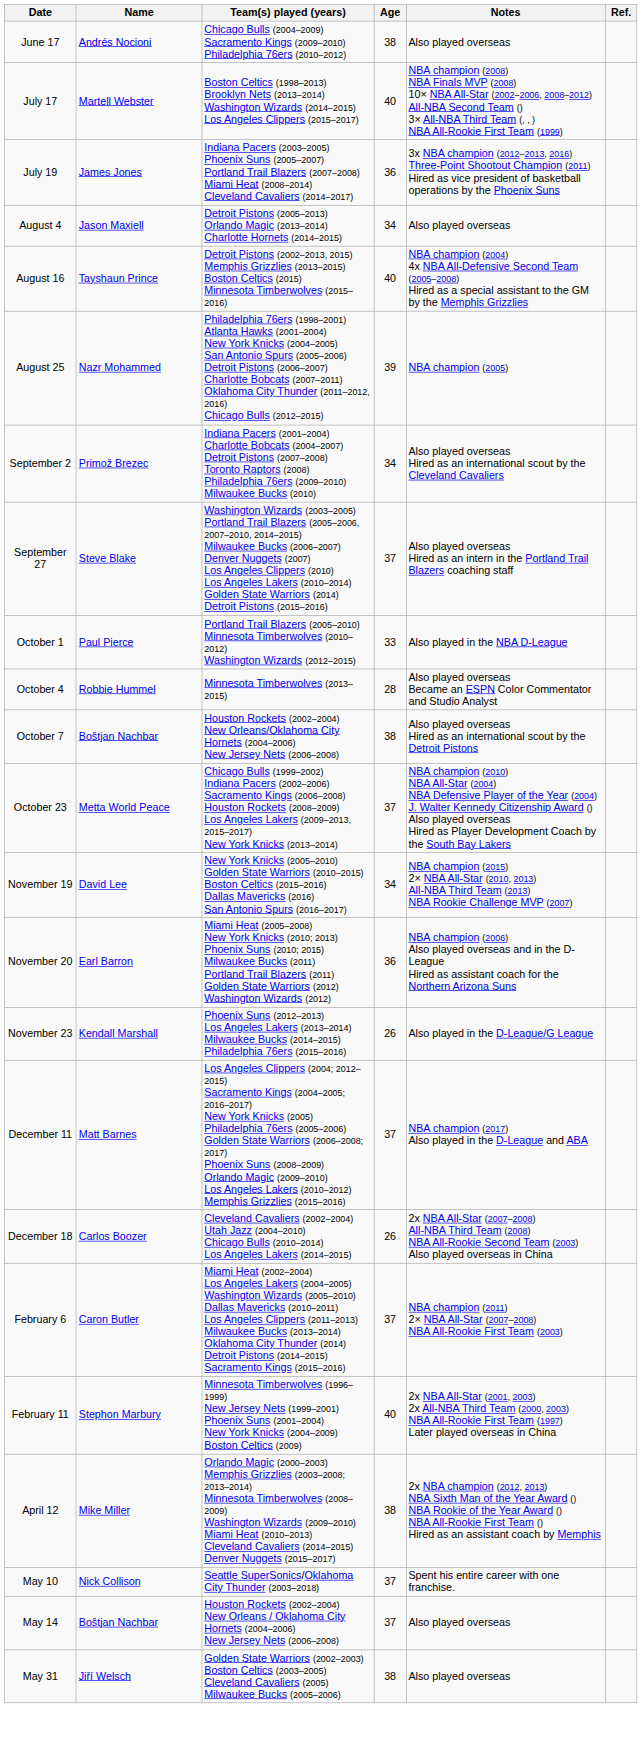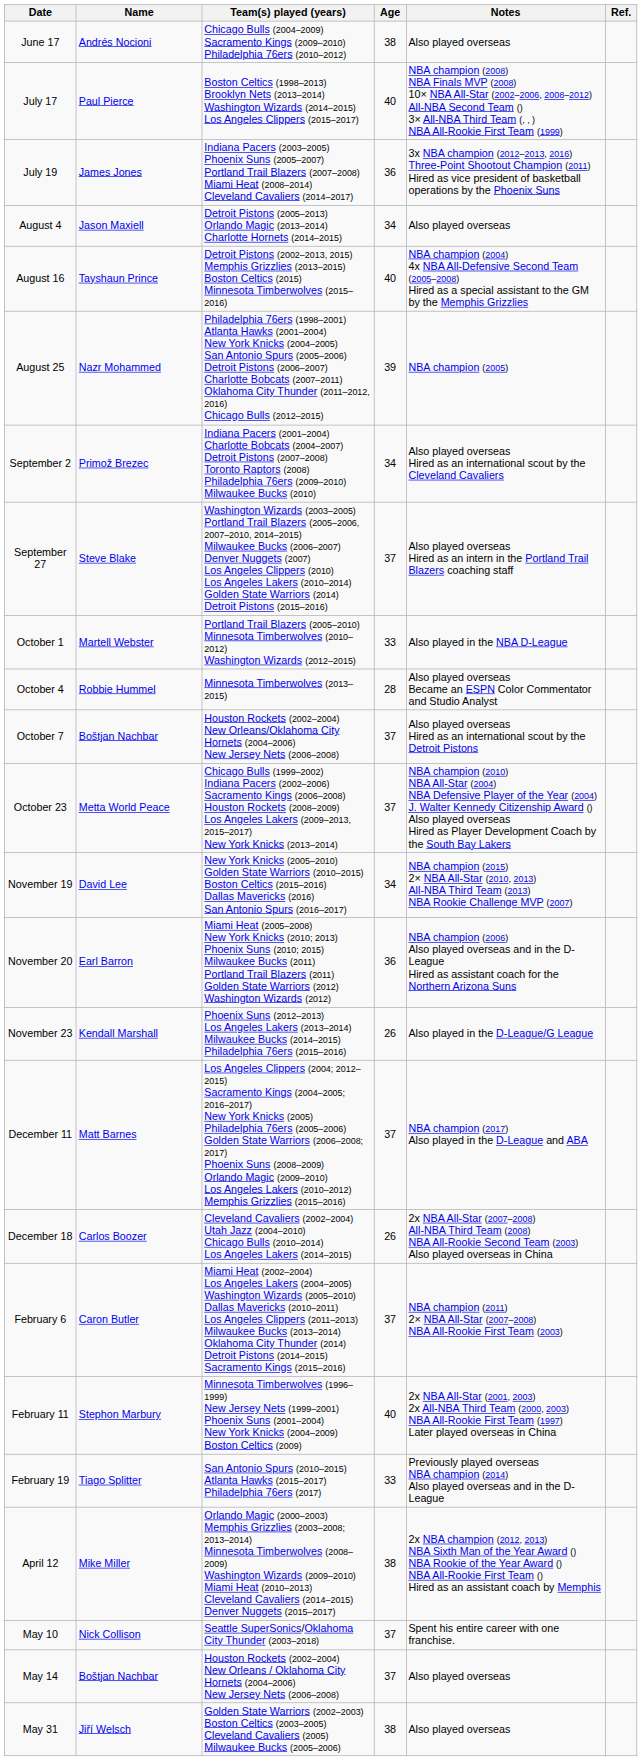 <table class="wikitable">
 <tr>
 <th style="width:100px">Date</th>
 <th style="width:180px">Name</th>
 <th style="width:250px">Team(s) played (years)</th>
 <th style="width:40px">Age</th>
 <th style="width:290px">Notes</th>
 <th style="width:40px">Ref.</th>
 </tr>
 <tr>
 <td align=center>June 17</td>
 <td><a href='#'>Andrés Nocioni</a></td>
 <td><a href='#'>Chicago Bulls</a> <small>(2004–2009)</small><br><a href='#'>Sacramento Kings</a> <small>(2009–2010)</small><br><a href='#'>Philadelphia 76ers</a> <small>(2010–2012)</small></td>
 <td align=center>38</td>
 <td>Also played overseas</td>
 <td align=center></td>
 </tr>
 <tr>
 <td align=center>July 17</td>
-<td><a href='#'>Martell Webster</a></td>
+<td><a href='#'>Paul Pierce</a></td>
 <td><a href='#'>Boston Celtics</a> <small>(1998–2013)</small><br><a href='#'>Brooklyn Nets</a> <small>(2013–2014)</small><br><a href='#'>Washington Wizards</a> <small>(2014–2015)</small><br><a href='#'>Los Angeles Clippers</a> <small>(2015–2017)</small></td>
 <td align=center>40</td>
 <td><a href='#'>NBA champion</a> <small>(<a href='#'>2008</a>)</small><br> <a href='#'>NBA Finals MVP</a> <small>(<a href='#'>2008</a>)</small><br>10× <a href='#'>NBA All-Star</a> <small>(<a href='#'>2002</a>–<a href='#'>2006</a>, <a href='#'>2008</a>–<a href='#'>2012</a>)</small><br><a href='#'>All-NBA Second Team</a> <small>()</small><br>3× <a href='#'>All-NBA Third Team</a> <small>(, , )</small><br><a href='#'>NBA All-Rookie First Team</a> <small>(<a href='#'>1999</a>)</small></td>
 <td align=center></td>
 </tr>
 <tr>
 <td align=center>July 19</td>
 <td><a href='#'>James Jones</a></td>
 <td><a href='#'>Indiana Pacers</a> <small>(2003–2005)</small><br><a href='#'>Phoenix Suns</a> <small>(2005–2007)</small><br><a href='#'>Portland Trail Blazers</a> <small>(2007–2008)</small><br><a href='#'>Miami Heat</a> <small>(2008–2014)</small><br><a href='#'>Cleveland Cavaliers</a> <small>(2014–2017)</small></td>
 <td align=center>36</td>
 <td>3x <a href='#'>NBA champion</a> <small>(<a href='#'>2012</a>–<a href='#'>2013</a>, <a href='#'>2016</a>)</small><br><a href='#'>Three-Point Shootout Champion</a> <small>(<a href='#'>2011</a>)</small><br>Hired as vice president of basketball<br>operations by the <a href='#'>Phoenix Suns</a></td>
 <td align=center></td>
 </tr>
 <tr>
 <td align=center>August 4</td>
 <td><a href='#'>Jason Maxiell</a></td>
 <td><a href='#'>Detroit Pistons</a> <small>(2005–2013)</small><br><a href='#'>Orlando Magic</a> <small>(2013–2014)</small><br><a href='#'>Charlotte Hornets</a> <small>(2014–2015)</small></td>
 <td align=center>34</td>
 <td>Also played overseas</td>
 <td align=center></td>
 </tr>
 <tr>
 <td align=center>August 16</td>
 <td><a href='#'>Tayshaun Prince</a></td>
 <td><a href='#'>Detroit Pistons</a> <small>(2002–2013, 2015)</small><br><a href='#'>Memphis Grizzlies</a> <small>(2013–2015)</small><br><a href='#'>Boston Celtics</a> <small>(2015)</small><br><a href='#'>Minnesota Timberwolves</a> <small>(2015–2016)</small></td>
 <td align=center>40</td>
 <td><a href='#'>NBA champion</a> <small>(<a href='#'>2004</a>)</small><br>4x <a href='#'>NBA All-Defensive Second Team</a> <small>(<a href='#'>2005</a>–<a href='#'>2008</a>)</small><br>Hired as a special assistant to the GM by the <a href='#'>Memphis Grizzlies</a></td>
 <td align=center></td>
 </tr>
 <tr>
 <td align=center>August 25</td>
 <td><a href='#'>Nazr Mohammed</a></td>
 <td><a href='#'>Philadelphia 76ers</a> <small>(1998–2001)</small><br><a href='#'>Atlanta Hawks</a> <small>(2001–2004)</small><br><a href='#'>New York Knicks</a> <small>(2004–2005)</small><br><a href='#'>San Antonio Spurs</a> <small>(2005–2006)</small><br><a href='#'>Detroit Pistons</a> <small>(2006–2007)</small><br><a href='#'>Charlotte Bobcats</a> <small>(2007–2011)</small><br><a href='#'>Oklahoma City Thunder</a> <small>(2011–2012, 2016)</small><br><a href='#'>Chicago Bulls</a> <small>(2012–2015)</small></td>
 <td align=center>39</td>
 <td><a href='#'>NBA champion</a> <small>(<a href='#'>2005</a>)</small></td>
 <td align=center></td>
 </tr>
 <tr>
 <td align=center>September 2</td>
 <td><a href='#'>Primož Brezec</a></td>
 <td><a href='#'>Indiana Pacers</a> <small>(2001–2004)</small><br><a href='#'>Charlotte Bobcats</a> <small>(2004–2007)</small><br><a href='#'>Detroit Pistons</a> <small>(2007–2008)</small><br><a href='#'>Toronto Raptors</a> <small>(2008)</small><br><a href='#'>Philadelphia 76ers</a> <small>(2009–2010)</small><br><a href='#'>Milwaukee Bucks</a> <small>(2010)</small></td>
 <td align=center>34</td>
 <td>Also played overseas<br>Hired as an international scout by the <a href='#'>Cleveland Cavaliers</a></td>
 <td align=center></td>
 </tr>
 <tr>
 <td align=center>September 27</td>
 <td><a href='#'>Steve Blake</a></td>
 <td><a href='#'>Washington Wizards</a> <small>(2003–2005)</small><br><a href='#'>Portland Trail Blazers</a> <small>(2005–2006, 2007–2010, 2014–2015)</small><br><a href='#'>Milwaukee Bucks</a> <small>(2006–2007)</small><br><a href='#'>Denver Nuggets</a> <small>(2007)</small><br><a href='#'>Los Angeles Clippers</a> <small>(2010)</small><br><a href='#'>Los Angeles Lakers</a> <small>(2010–2014)</small><br><a href='#'>Golden State Warriors</a> <small>(2014)</small><br><a href='#'>Detroit Pistons</a> <small>(2015–2016)</small></td>
 <td align=center>37</td>
 <td>Also played overseas<br>Hired as an intern in the <a href='#'>Portland Trail Blazers</a> coaching staff</td>
 <td align=center></td>
 </tr>
 <tr>
 <td align=center>October 1</td>
-<td><a href='#'>Paul Pierce</a></td>
+<td><a href='#'>Martell Webster</a></td>
 <td><a href='#'>Portland Trail Blazers</a> <small>(2005–2010)</small><br><a href='#'>Minnesota Timberwolves</a> <small>(2010–2012)</small><br><a href='#'>Washington Wizards</a> <small>(2012–2015)</small></td>
 <td align=center>33</td>
 <td>Also played in the <a href='#'>NBA D-League</a></td>
 <td align=center></td>
 </tr>
 <tr>
 <td align=center>October 4</td>
 <td><a href='#'>Robbie Hummel</a></td>
 <td><a href='#'>Minnesota Timberwolves</a> <small>(2013–2015)</small><br></td>
 <td align=center>28</td>
 <td>Also played overseas<br> Became an <a href='#'>ESPN</a> Color Commentator and Studio Analyst</td>
 <td align=center></td>
 </tr>
 <tr>
 <td align=center>October 7</td>
 <td><a href='#'>Boštjan Nachbar</a></td>
 <td><a href='#'>Houston Rockets</a> <small>(2002–2004)</small><br><a href='#'>New Orleans/Oklahoma City Hornets</a> <small>(2004–2006)</small><br><a href='#'>New Jersey Nets</a> <small>(2006–2008)</small></td>
-<td align=center>38</td>
+<td align=center>37</td>
 <td>Also played overseas<br>Hired as an international scout by the <a href='#'>Detroit Pistons</a></td>
 <td align=center></td>
 </tr>
 <tr>
 <td align=center>October 23</td>
 <td><a href='#'>Metta World Peace</a></td>
 <td><a href='#'>Chicago Bulls</a> <small>(1999–2002)</small><br><a href='#'>Indiana Pacers</a> <small>(2002–2006)</small><br><a href='#'>Sacramento Kings</a> <small>(2006–2008)</small><br><a href='#'>Houston Rockets</a> <small>(2008–2009)</small><br><a href='#'>Los Angeles Lakers</a> <small>(2009–2013, 2015–2017)</small><br><a href='#'>New York Knicks</a> <small>(2013–2014)</small></td>
 <td align=center>37</td>
 <td><a href='#'>NBA champion</a> <small>(<a href='#'>2010</a>)</small><br><a href='#'>NBA All-Star</a> <small>(<a href='#'>2004</a>)</small><br><a href='#'>NBA Defensive Player of the Year</a> <small>(<a href='#'>2004</a>)</small><br><a href='#'>J. Walter Kennedy Citizenship Award</a> <small>()</small><br>Also played overseas<br>Hired as Player Development Coach by the <a href='#'>South Bay Lakers</a></td>
 <td align=center></td>
 </tr>
 <tr>
 <td align=center>November 19</td>
 <td><a href='#'>David Lee</a></td>
 <td><a href='#'>New York Knicks</a> <small>(2005–2010)</small><br><a href='#'>Golden State Warriors</a> <small>(2010–2015)</small><br><a href='#'>Boston Celtics</a> <small>(2015–2016)</small><br><a href='#'>Dallas Mavericks</a> <small>(2016)</small><br><a href='#'>San Antonio Spurs</a> <small>(2016–2017)</small></td>
 <td align=center>34</td>
 <td><a href='#'>NBA champion</a> <small>(<a href='#'>2015</a>)</small><br>2× <a href='#'>NBA All-Star</a> <small>(<a href='#'>2010</a>, <a href='#'>2013</a>)</small><br><a href='#'>All-NBA Third Team</a> <small>(<a href='#'>2013</a>)</small><br><a href='#'>NBA Rookie Challenge MVP</a> <small>(<a href='#'>2007</a>)</small></td>
 <td align=center></td>
 </tr>
 <tr>
 <td align=center>November 20</td>
 <td><a href='#'>Earl Barron</a></td>
 <td><a href='#'>Miami Heat</a> <small>(2005–2008)</small><br><a href='#'>New York Knicks</a> <small>(2010; 2013)</small><br><a href='#'>Phoenix Suns</a> <small>(2010; 2015)</small><br><a href='#'>Milwaukee Bucks</a> <small>(2011)</small><br><a href='#'>Portland Trail Blazers</a> <small>(2011)</small><br><a href='#'>Golden State Warriors</a> <small>(2012)</small><br><a href='#'>Washington Wizards</a> <small>(2012)</small></td>
 <td align=center>36</td>
 <td><a href='#'>NBA champion</a> <small>(<a href='#'>2006</a>)</small><br>Also played overseas and in the D-League<br>Hired as assistant coach for the <a href='#'>Northern Arizona Suns</a></td>
 <td align=center></td>
 </tr>
 <tr>
 <td align=center>November 23</td>
 <td><a href='#'>Kendall Marshall</a></td>
 <td><a href='#'>Phoenix Suns</a> <small>(2012–2013)</small><br><a href='#'>Los Angeles Lakers</a> <small>(2013–2014)</small><br><a href='#'>Milwaukee Bucks</a> <small>(2014–2015)</small><br><a href='#'>Philadelphia 76ers</a> <small>(2015–2016)</small></td>
 <td align=center>26</td>
 <td>Also played in the <a href='#'>D-League/G League</a></td>
 <td align=center></td>
 </tr>
 <tr>
 <td align=center>December 11</td>
 <td><a href='#'>Matt Barnes</a></td>
 <td><a href='#'>Los Angeles Clippers</a> <small>(2004; 2012–2015)</small><br><a href='#'>Sacramento Kings</a> <small>(2004–2005; 2016–2017)</small><br><a href='#'>New York Knicks</a> <small>(2005)</small><br><a href='#'>Philadelphia 76ers</a> <small>(2005–2006)</small><br><a href='#'>Golden State Warriors</a> <small>(2006–2008; 2017)</small><br><a href='#'>Phoenix Suns</a> <small>(2008–2009)</small><br><a href='#'>Orlando Magic</a> <small>(2009–2010)</small><br><a href='#'>Los Angeles Lakers</a> <small>(2010–2012)</small><br><a href='#'>Memphis Grizzlies</a> <small>(2015–2016)</small></td>
 <td align=center>37</td>
 <td><a href='#'>NBA champion</a> <small>(<a href='#'>2017</a>)</small><br>Also played in the <a href='#'>D-League</a> and <a href='#'>ABA</a></td>
 <td align=center></td>
 </tr>
 <tr>
 <td align=center>December 18</td>
 <td><a href='#'>Carlos Boozer</a></td>
 <td><a href='#'>Cleveland Cavaliers</a> <small>(2002–2004)</small><br><a href='#'>Utah Jazz</a> <small>(2004–2010)</small><br><a href='#'>Chicago Bulls</a> <small>(2010–2014)</small><br><a href='#'>Los Angeles Lakers</a> <small>(2014–2015)</small></td>
 <td align=center>26</td>
 <td>2x <a href='#'>NBA All-Star</a> <small>(<a href='#'>2007</a>–<a href='#'>2008</a>)</small><br><a href='#'>All-NBA Third Team</a> <small>(<a href='#'>2008</a>)</small><br><a href='#'>NBA All-Rookie Second Team</a> <small>(<a href='#'>2003</a>)</small><br>Also played overseas in China</td>
 <td align=center></td>
 </tr>
 <tr>
 <td align=center>February 6</td>
 <td><a href='#'>Caron Butler</a></td>
 <td><a href='#'>Miami Heat</a> <small>(2002–2004)</small><br><a href='#'>Los Angeles Lakers</a> <small>(2004–2005)</small><br><a href='#'>Washington Wizards</a> <small>(2005–2010)</small><br><a href='#'>Dallas Mavericks</a> <small>(2010–2011)</small><br><a href='#'>Los Angeles Clippers</a> <small>(2011–2013)</small><br><a href='#'>Milwaukee Bucks</a> <small>(2013–2014)</small><br><a href='#'>Oklahoma City Thunder</a> <small>(2014)</small><br><a href='#'>Detroit Pistons</a> <small>(2014–2015)</small><br><a href='#'>Sacramento Kings</a> <small>(2015–2016)</small></td>
 <td align=center>37</td>
 <td><a href='#'>NBA champion</a> <small>(<a href='#'>2011</a>)</small><br>2× <a href='#'>NBA All-Star</a> <small>(<a href='#'>2007</a>–<a href='#'>2008</a>)</small><br><a href='#'>NBA All-Rookie First Team</a> <small>(<a href='#'>2003</a>)</small></td>
 <td align=center></td>
 </tr>
 <tr>
 <td align=center>February 11</td>
 <td><a href='#'>Stephon Marbury</a></td>
 <td><a href='#'>Minnesota Timberwolves</a> <small>(1996–1999)</small><br><a href='#'>New Jersey Nets</a> <small>(1999–2001)</small><br><a href='#'>Phoenix Suns</a> <small>(2001–2004)</small><br><a href='#'>New York Knicks</a> <small>(2004–2009)</small><br><a href='#'>Boston Celtics</a> <small>(2009)</small></td>
 <td align=center>40</td>
 <td>2x <a href='#'>NBA All-Star</a> <small>(<a href='#'>2001</a>, <a href='#'>2003</a>)</small><br>2x <a href='#'>All-NBA Third Team</a> <small>(<a href='#'>2000</a>, <a href='#'>2003</a>)</small><br><a href='#'>NBA All-Rookie First Team</a> <small>(<a href='#'>1997</a>)</small><br>Later played overseas in China</td>
 <td align=center></td>
 </tr>
 <tr>
+<td align=center>February 19</td>
+<td><a href='#'>Tiago Splitter</a></td>
+<td><a href='#'>San Antonio Spurs</a> <small>(2010–2015)</small><br><a href='#'>Atlanta Hawks</a> <small>(2015–2017)</small><br><a href='#'>Philadelphia 76ers</a> <small>(2017)</small></td>
+<td align=center>33</td>
+<td>Previously played overseas<br><a href='#'>NBA champion</a> <small>(<a href='#'>2014</a>)</small><br>Also played overseas and in the D-League</td>
+<td align=center></td>
+</tr>
+<tr>
 <td align=center>April 12</td>
 <td><a href='#'>Mike Miller</a></td>
 <td><a href='#'>Orlando Magic</a> <small>(2000–2003)</small><br><a href='#'>Memphis Grizzlies</a> <small>(2003–2008; 2013–2014)</small><br><a href='#'>Minnesota Timberwolves</a> <small>(2008–2009)</small><br><a href='#'>Washington Wizards</a> <small>(2009–2010)</small><br><a href='#'>Miami Heat</a> <small>(2010–2013)</small><br><a href='#'>Cleveland Cavaliers</a> <small>(2014–2015)</small><br><a href='#'>Denver Nuggets</a> <small>(2015–2017)</small></td>
 <td align=center>38</td>
 <td>2x <a href='#'>NBA champion</a> <small>(<a href='#'>2012</a>, <a href='#'>2013</a>)</small><br><a href='#'>NBA Sixth Man of the Year Award</a> <small>()</small><br><a href='#'>NBA Rookie of the Year Award</a> <small>()</small><br><a href='#'>NBA All-Rookie First Team</a> <small>()</small><br>Hired as an assistant coach by <a href='#'>Memphis</a></td>
 <td align=center></td>
 </tr>
 <tr>
 <td align=center>May 10</td>
 <td><a href='#'>Nick Collison</a></td>
 <td><a href='#'>Seattle SuperSonics</a>/<a href='#'>Oklahoma City Thunder</a> <small>(2003–2018)</small></td>
 <td align=center>37</td>
 <td>Spent his entire career with one franchise.</td>
 <td align=center></td>
 </tr>
 <tr>
 <td align=center>May 14</td>
 <td><a href='#'>Boštjan Nachbar</a></td>
 <td><a href='#'>Houston Rockets</a> <small>(2002–2004)</small><br><a href='#'>New Orleans / Oklahoma City Hornets</a> <small>(2004–2006)</small><br><a href='#'>New Jersey Nets</a> <small>(2006–2008)</small></td>
 <td align=center>37</td>
 <td>Also played overseas</td>
 <td align=center></td>
 </tr>
 <tr>
 <td align=center>May 31</td>
 <td><a href='#'>Jiří Welsch</a></td>
 <td><a href='#'>Golden State Warriors</a> <small>(2002–2003)</small><br><a href='#'>Boston Celtics</a> <small>(2003–2005)</small><br><a href='#'>Cleveland Cavaliers</a> <small>(2005)</small><br><a href='#'>Milwaukee Bucks</a> <small>(2005–2006)</small></td>
 <td align=center>38</td>
 <td>Also played overseas</td>
 <td align=center></td>
 </tr>
 </table>
